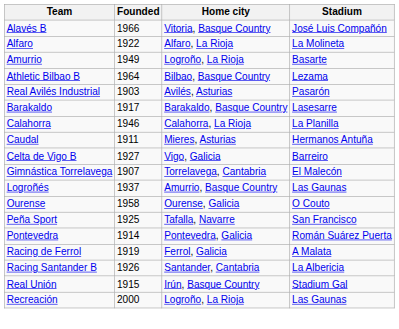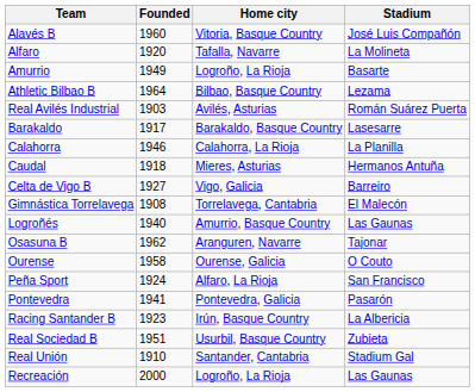 <table class="wikitable sortable">
 <tr>
 <th>Team</th>
 <th>Founded</th>
 <th>Home city</th>
 <th>Stadium</th>
 </tr>
 <tr>
 <td><a href='#'>Alavés B</a></td>
-<td>1966</td>
+<td>1960</td>
 <td><a href='#'>Vitoria</a>, <a href='#'>Basque Country</a></td>
 <td><a href='#'>José Luis Compañón</a></td>
 </tr>
 <tr>
 <td><a href='#'>Alfaro</a></td>
-<td>1922</td>
-<td><a href='#'>Alfaro</a>, <a href='#'>La Rioja</a></td>
+<td>1920</td>
+<td><a href='#'>Tafalla</a>, <a href='#'>Navarre</a></td>
 <td><a href='#'>La Molineta</a></td>
 </tr>
 <tr>
 <td><a href='#'>Amurrio</a></td>
 <td>1949</td>
 <td><a href='#'>Logroño</a>, <a href='#'>La Rioja</a></td>
 <td><a href='#'>Basarte</a></td>
 </tr>
 <tr>
 <td><a href='#'>Athletic Bilbao B</a></td>
 <td>1964</td>
 <td><a href='#'>Bilbao</a>, <a href='#'>Basque Country</a></td>
 <td><a href='#'>Lezama</a></td>
 </tr>
 <tr>
 <td><a href='#'>Real Avilés Industrial</a></td>
 <td>1903</td>
 <td><a href='#'>Avilés</a>, <a href='#'>Asturias</a></td>
-<td><a href='#'>Pasarón</a></td>
+<td><a href='#'>Román Suárez Puerta</a></td>
 </tr>
 <tr>
 <td><a href='#'>Barakaldo</a></td>
 <td>1917</td>
 <td><a href='#'>Barakaldo</a>, <a href='#'>Basque Country</a></td>
 <td><a href='#'>Lasesarre</a></td>
 </tr>
 <tr>
 <td><a href='#'>Calahorra</a></td>
 <td>1946</td>
 <td><a href='#'>Calahorra</a>, <a href='#'>La Rioja</a></td>
 <td><a href='#'>La Planilla</a></td>
 </tr>
 <tr>
 <td><a href='#'>Caudal</a></td>
-<td>1911</td>
+<td>1918</td>
 <td><a href='#'>Mieres</a>, <a href='#'>Asturias</a></td>
 <td><a href='#'>Hermanos Antuña</a></td>
 </tr>
 <tr>
 <td><a href='#'>Celta de Vigo B</a></td>
 <td>1927</td>
 <td><a href='#'>Vigo</a>, <a href='#'>Galicia</a></td>
 <td><a href='#'>Barreiro</a></td>
 </tr>
 <tr>
 <td><a href='#'>Gimnástica Torrelavega</a></td>
-<td>1907</td>
+<td>1908</td>
 <td><a href='#'>Torrelavega</a>, <a href='#'>Cantabria</a></td>
 <td><a href='#'>El Malecón</a></td>
 </tr>
 <tr>
 <td><a href='#'>Logroñés</a></td>
-<td>1937</td>
+<td>1940</td>
 <td><a href='#'>Amurrio</a>, <a href='#'>Basque Country</a></td>
 <td><a href='#'>Las Gaunas</a></td>
+</tr>
+<tr>
+<td><a href='#'>Osasuna B</a></td>
+<td>1962</td>
+<td><a href='#'>Aranguren</a>, <a href='#'>Navarre</a></td>
+<td><a href='#'>Tajonar</a></td>
 </tr>
 <tr>
 <td><a href='#'>Ourense</a></td>
 <td>1958</td>
 <td><a href='#'>Ourense</a>, <a href='#'>Galicia</a></td>
 <td><a href='#'>O Couto</a></td>
 </tr>
 <tr>
 <td><a href='#'>Peña Sport</a></td>
-<td>1925</td>
-<td><a href='#'>Tafalla</a>, <a href='#'>Navarre</a></td>
+<td>1924</td>
+<td><a href='#'>Alfaro</a>, <a href='#'>La Rioja</a></td>
 <td><a href='#'>San Francisco</a></td>
 </tr>
 <tr>
 <td><a href='#'>Pontevedra</a></td>
-<td>1914</td>
+<td>1941</td>
 <td><a href='#'>Pontevedra</a>, <a href='#'>Galicia</a></td>
-<td><a href='#'>Román Suárez Puerta</a></td>
-</tr>
-<tr>
-<td><a href='#'>Racing de Ferrol</a></td>
-<td>1919</td>
-<td><a href='#'>Ferrol</a>, <a href='#'>Galicia</a></td>
-<td><a href='#'>A Malata</a></td>
+<td><a href='#'>Pasarón</a></td>
 </tr>
 <tr>
 <td><a href='#'>Racing Santander B</a></td>
-<td>1926</td>
-<td><a href='#'>Santander</a>, <a href='#'>Cantabria</a></td>
+<td>1923</td>
+<td><a href='#'>Irún</a>, <a href='#'>Basque Country</a></td>
 <td><a href='#'>La Albericia</a></td>
 </tr>
 <tr>
+<td><a href='#'>Real Sociedad B</a></td>
+<td>1951</td>
+<td><a href='#'>Usurbil</a>, <a href='#'>Basque Country</a></td>
+<td><a href='#'>Zubieta</a></td>
+</tr>
+<tr>
 <td><a href='#'>Real Unión</a></td>
-<td>1915</td>
-<td><a href='#'>Irún</a>, <a href='#'>Basque Country</a></td>
+<td>1910</td>
+<td><a href='#'>Santander</a>, <a href='#'>Cantabria</a></td>
 <td><a href='#'>Stadium Gal</a></td>
 </tr>
 <tr>
 <td><a href='#'>Recreación</a></td>
 <td>2000</td>
 <td><a href='#'>Logroño</a>, <a href='#'>La Rioja</a></td>
 <td><a href='#'>Las Gaunas</a></td>
 </tr>
 </table>
